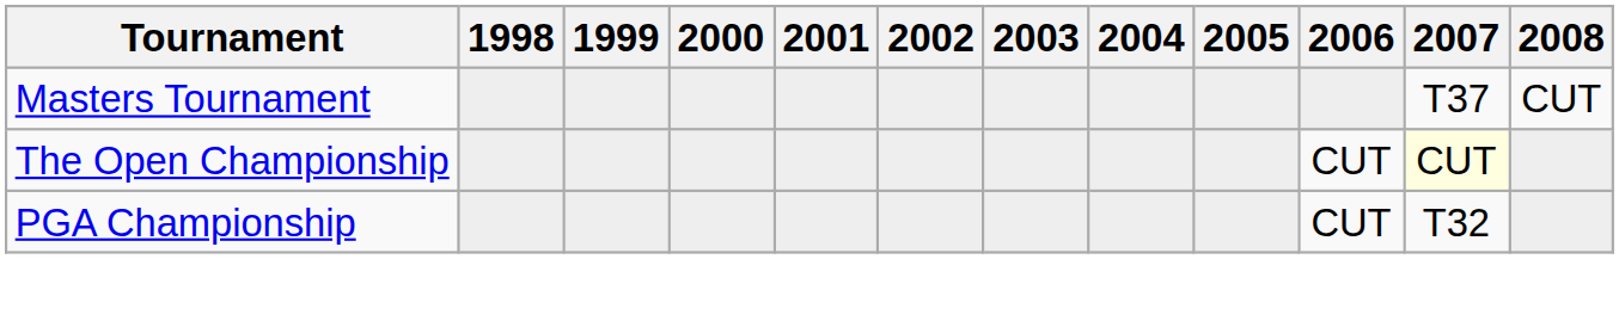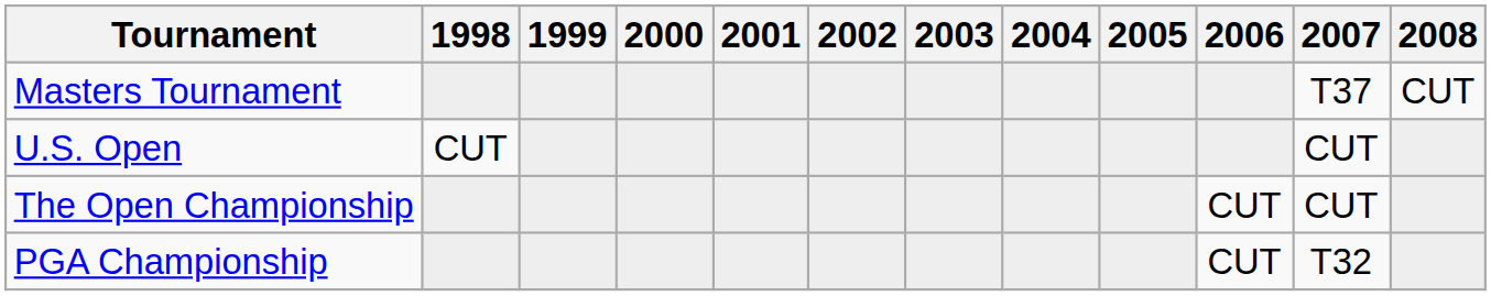 <table class="wikitable" style="font-size:95%;text-align:center;">
 <tr>
 <th>Tournament</th>
 <th>1998</th>
 <th>1999</th>
 <th>2000</th>
 <th>2001</th>
 <th>2002</th>
 <th>2003</th>
 <th>2004</th>
 <th>2005</th>
 <th>2006</th>
 <th>2007</th>
 <th>2008</th>
 </tr>
 <tr>
 <td align=left><a href='#'>Masters Tournament</a></td>
 <td style="background:#eeeeee;"></td>
 <td style="background:#eeeeee;"></td>
 <td style="background:#eeeeee;"></td>
 <td style="background:#eeeeee;"></td>
 <td style="background:#eeeeee;"></td>
 <td style="background:#eeeeee;"></td>
 <td style="background:#eeeeee;"></td>
 <td style="background:#eeeeee;"></td>
 <td style="background:#eeeeee;"></td>
 <td>T37</td>
 <td>CUT</td>
 </tr>
 <tr>
+<td align=left><a href='#'>U.S. Open</a></td>
+<td>CUT</td>
+<td style="background:#eeeeee;"></td>
+<td style="background:#eeeeee;"></td>
+<td style="background:#eeeeee;"></td>
+<td style="background:#eeeeee;"></td>
+<td style="background:#eeeeee;"></td>
+<td style="background:#eeeeee;"></td>
+<td style="background:#eeeeee;"></td>
+<td style="background:#eeeeee;"></td>
+<td>CUT</td>
+<td style="background:#eeeeee;"></td>
+</tr>
+<tr>
 <td align=left><a href='#'>The Open Championship</a></td>
 <td style="background:#eeeeee;"></td>
 <td style="background:#eeeeee;"></td>
 <td style="background:#eeeeee;"></td>
 <td style="background:#eeeeee;"></td>
 <td style="background:#eeeeee;"></td>
 <td style="background:#eeeeee;"></td>
 <td style="background:#eeeeee;"></td>
 <td style="background:#eeeeee;"></td>
 <td>CUT</td>
-<td style="background: lightyellow;">CUT</td>
+<td>CUT</td>
 <td style="background:#eeeeee;"></td>
 </tr>
 <tr>
 <td align=left><a href='#'>PGA Championship</a></td>
 <td style="background:#eeeeee;"></td>
 <td style="background:#eeeeee;"></td>
 <td style="background:#eeeeee;"></td>
 <td style="background:#eeeeee;"></td>
 <td style="background:#eeeeee;"></td>
 <td style="background:#eeeeee;"></td>
 <td style="background:#eeeeee;"></td>
 <td style="background:#eeeeee;"></td>
 <td>CUT</td>
 <td>T32</td>
 <td style="background:#eeeeee;"></td>
 </tr>
 </table>
